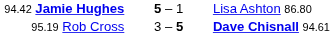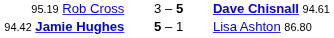 <table style="text-align:center">
 <tr>
 <th width=223></th>
 <th width=100></th>
 <th width=223></th>
 </tr>
 <tr>
+<td align=right><small>95.19</small> <a href='#'>Rob Cross</a> </td>
+<td>3 – <strong>5</strong></td>
+<td align=left> <strong><a href='#'>Dave Chisnall</a></strong> <small>94.61</small></td>
+</tr>
+<tr>
 <td align=right><small>94.42</small> <strong><a href='#'>Jamie Hughes</a></strong> </td>
 <td><strong>5</strong> – 1</td>
 <td align=left> <a href='#'>Lisa Ashton</a> <small>86.80</small></td>
 </tr>
-<tr>
-<td align=right><small>95.19</small> <a href='#'>Rob Cross</a> </td>
-<td>3 – <strong>5</strong></td>
-<td align=left> <strong><a href='#'>Dave Chisnall</a></strong> <small>94.61</small></td>
-</tr>
 </table>
